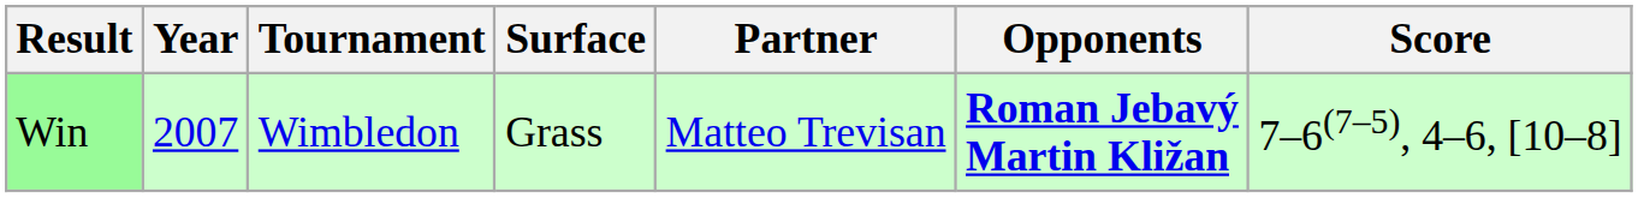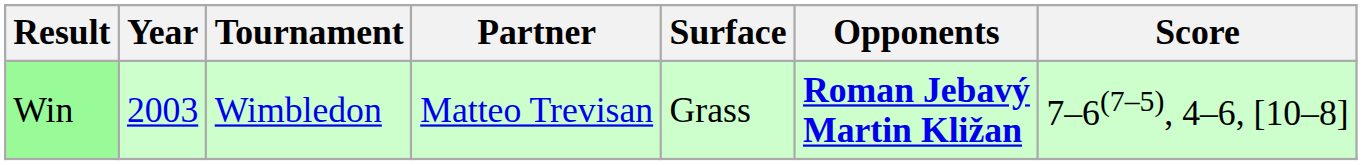 <table class="sortable wikitable">
 <tr>
 <th>Result</th>
 <th>Year</th>
 <th>Tournament</th>
+<th>Partner</th>
 <th>Surface</th>
-<th>Partner</th>
 <th>Opponents</th>
 <th class="unsortable">Score</th>
 </tr>
 <tr style="background:#CCFFCC;">
 <td style="background:#98fb98;">Win</td>
-<td><a href='#'>2007</a></td>
+<td><a href='#'>2003</a></td>
 <td><a href='#'>Wimbledon</a></td>
+<td> <a href='#'>Matteo Trevisan</a></td>
 <td>Grass</td>
-<td> <a href='#'>Matteo Trevisan</a></td>
 <td><strong> <a href='#'>Roman Jebavý</a> <br>  <a href='#'>Martin Kližan</a></strong></td>
 <td>7–6<sup>(7–5)</sup>, 4–6, [10–8]</td>
 </tr>
 </table>
